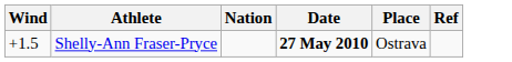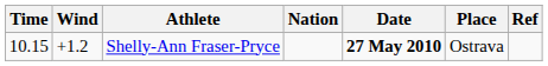 <table class="wikitable">
 <tr>
+<th>Time</th>
 <th>Wind</th>
 <th>Athlete</th>
 <th>Nation</th>
 <th>Date</th>
 <th>Place</th>
 <th>Ref</th>
 </tr>
 <tr>
-<td>+1.5</td>
+<td>10.15</td>
+<td>+1.2</td>
 <td><a href='#'>Shelly-Ann Fraser-Pryce</a></td>
 <td></td>
 <td><strong>27 May 2010</strong></td>
 <td>Ostrava</td>
 <td></td>
 </tr>
 </table>
